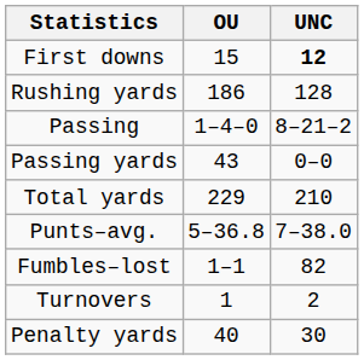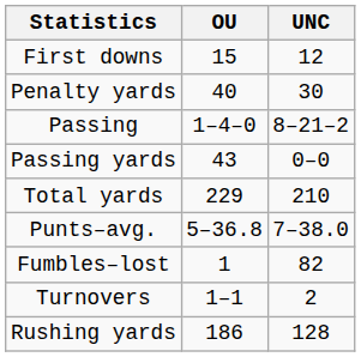 <table class="wikitable" style="text-align:center">
 <tr>
 <th>Statistics</th>
 <th>OU</th>
 <th>UNC</th>
 </tr>
 <tr>
 <td>First downs</td>
 <td>15</td>
-<td><strong>12</strong></td>
+<td>12</td>
 </tr>
 <tr>
-<td>Rushing yards</td>
-<td>186</td>
-<td>128</td>
+<td>Penalty yards</td>
+<td>40</td>
+<td>30</td>
 </tr>
 <tr>
 <td>Passing</td>
 <td>1–4–0</td>
 <td>8–21–2</td>
 </tr>
 <tr>
 <td>Passing yards</td>
 <td>43</td>
 <td>0–0</td>
 </tr>
 <tr>
 <td>Total yards</td>
 <td>229</td>
 <td>210</td>
 </tr>
 <tr>
 <td>Punts–avg.</td>
 <td>5–36.8</td>
 <td>7–38.0</td>
 </tr>
 <tr>
 <td>Fumbles–lost</td>
-<td>1–1</td>
+<td>1</td>
 <td>82</td>
 </tr>
 <tr>
 <td>Turnovers</td>
-<td>1</td>
+<td>1–1</td>
 <td>2</td>
 </tr>
 <tr>
-<td>Penalty yards</td>
-<td>40</td>
-<td>30</td>
+<td>Rushing yards</td>
+<td>186</td>
+<td>128</td>
 </tr>
 </table>
